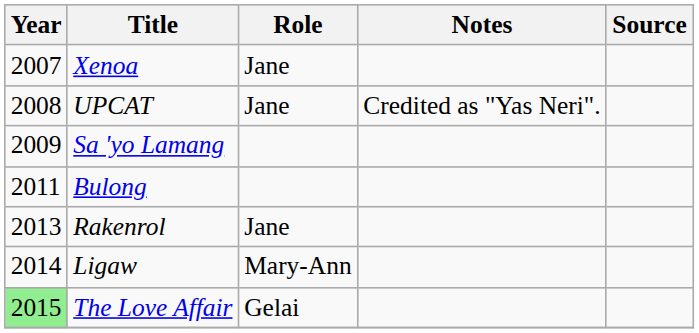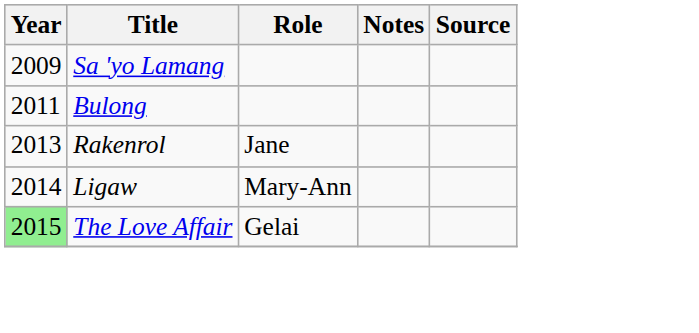 <table class="wikitable sortable">
 <tr>
 <th>Year</th>
 <th>Title</th>
 <th>Role</th>
 <th class="unsortable">Notes</th>
 <th class="unsortable">Source</th>
-</tr>
-<tr>
-<td>2007</td>
-<td><em><a href='#'>Xenoa</a></em></td>
-<td>Jane</td>
-<td></td>
-<td></td>
-</tr>
-<tr>
-<td>2008</td>
-<td><em>UPCAT</em></td>
-<td>Jane</td>
-<td>Credited as "Yas Neri".</td>
-<td></td>
 </tr>
 <tr>
 <td>2009</td>
 <td><em><a href='#'>Sa 'yo Lamang</a></em></td>
 <td></td>
 <td></td>
 <td></td>
 </tr>
 <tr>
 <td>2011</td>
 <td><em><a href='#'>Bulong</a></em></td>
 <td></td>
 <td></td>
 <td></td>
 </tr>
 <tr>
 <td>2013</td>
 <td><em>Rakenrol</em></td>
 <td>Jane</td>
 <td></td>
 <td></td>
 </tr>
 <tr>
 <td>2014</td>
 <td><em>Ligaw</em></td>
 <td>Mary-Ann</td>
 <td></td>
 <td></td>
 </tr>
 <tr>
 <td style="background: lightgreen;">2015</td>
 <td><em><a href='#'>The Love Affair</a></em></td>
 <td>Gelai</td>
 <td></td>
 <td></td>
 </tr>
 <tr>
 </tr>
 </table>
